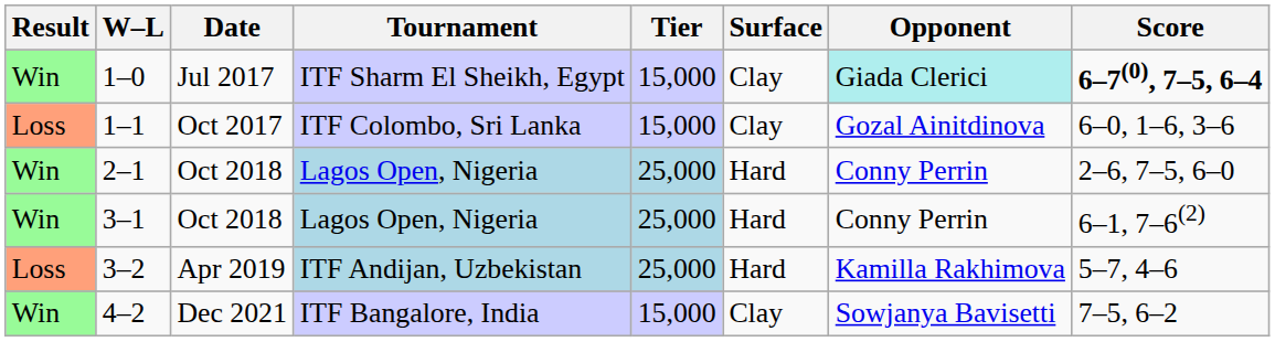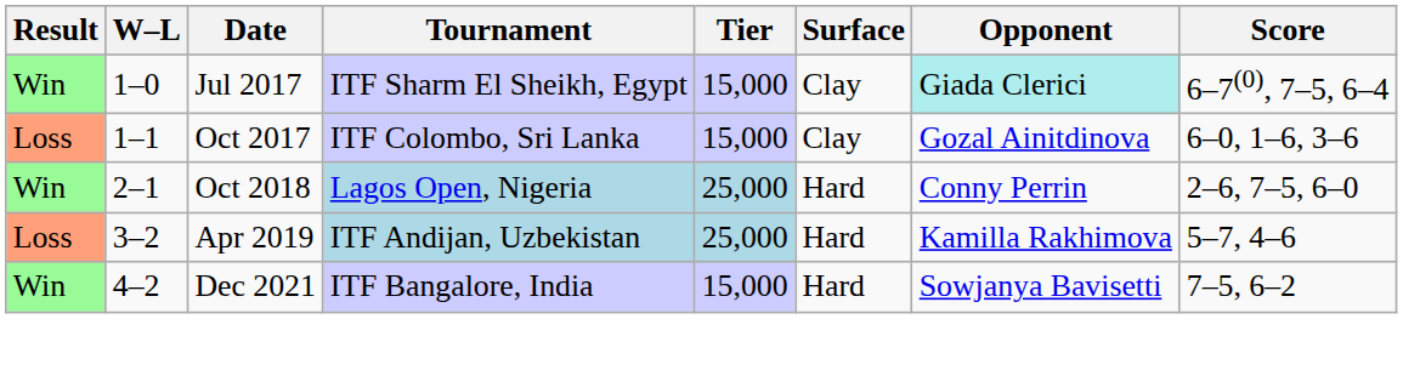 <table class="sortable wikitable">
 <tr>
 <th>Result</th>
 <th class="unsortable">W–L</th>
 <th>Date</th>
 <th>Tournament</th>
 <th>Tier</th>
 <th>Surface</th>
 <th>Opponent</th>
 <th class="unsortable">Score</th>
 </tr>
 <tr>
 <td bgcolor="98FB98">Win</td>
 <td>1–0</td>
 <td>Jul 2017</td>
 <td style="background:#ccccff;">ITF Sharm El Sheikh, Egypt</td>
 <td style="background:#ccccff;">15,000</td>
 <td>Clay</td>
 <td style="background: paleturquoise;"> Giada Clerici</td>
-<td><strong>6–7<sup>(0)</sup>, 7–5, 6–4</strong></td>
+<td>6–7<sup>(0)</sup>, 7–5, 6–4</td>
 </tr>
 <tr>
 <td bgcolor="FFA07A">Loss</td>
 <td>1–1</td>
 <td>Oct 2017</td>
 <td style="background:#ccccff;">ITF Colombo, Sri Lanka</td>
 <td style="background:#ccccff;">15,000</td>
 <td>Clay</td>
 <td> <a href='#'>Gozal Ainitdinova</a></td>
 <td>6–0, 1–6, 3–6</td>
 </tr>
 <tr>
 <td bgcolor="98FB98">Win</td>
 <td>2–1</td>
 <td>Oct 2018</td>
 <td style="background:lightblue;"><a href='#'>Lagos Open</a>, Nigeria</td>
 <td style="background:lightblue;">25,000</td>
 <td>Hard</td>
 <td> <a href='#'>Conny Perrin</a></td>
 <td>2–6, 7–5, 6–0</td>
 </tr>
 <tr>
-<td bgcolor="98FB98">Win</td>
-<td>3–1</td>
-<td>Oct 2018</td>
-<td style="background:lightblue;">Lagos Open, Nigeria</td>
-<td style="background:lightblue;">25,000</td>
-<td>Hard</td>
-<td> Conny Perrin</td>
-<td>6–1, 7–6<sup>(2)</sup></td>
-</tr>
-<tr>
 <td bgcolor="FFA07A">Loss</td>
 <td>3–2</td>
 <td>Apr 2019</td>
 <td style="background:lightblue;">ITF Andijan, Uzbekistan</td>
 <td style="background:lightblue;">25,000</td>
 <td>Hard</td>
 <td> <a href='#'>Kamilla Rakhimova</a></td>
 <td>5–7, 4–6</td>
 </tr>
 <tr>
 <td bgcolor="98FB98">Win</td>
 <td>4–2</td>
 <td>Dec 2021</td>
 <td style="background:#ccccff;">ITF Bangalore, India</td>
 <td style="background:#ccccff;">15,000</td>
-<td>Clay</td>
+<td>Hard</td>
 <td> <a href='#'>Sowjanya Bavisetti</a></td>
 <td>7–5, 6–2</td>
 </tr>
 </table>
